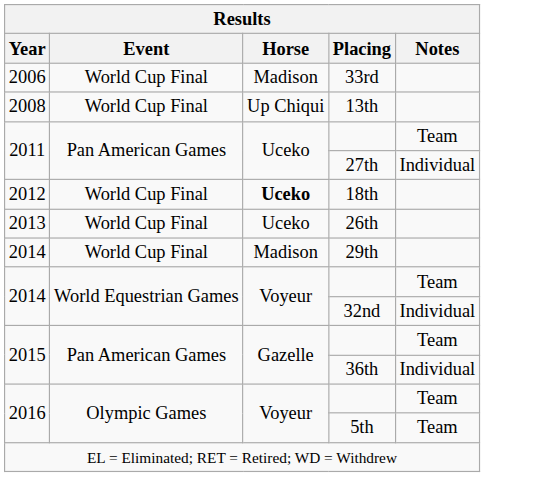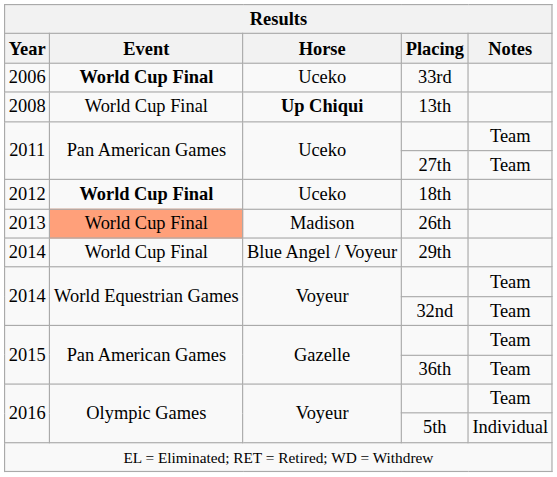 <table class="wikitable" style="text-align:center">
 <tr>
 <th colspan="11" align="center"><strong>Results</strong></th>
 </tr>
 <tr>
 <th>Year</th>
 <th>Event</th>
 <th>Horse</th>
 <th>Placing</th>
 <th>Notes</th>
 </tr>
 <tr>
 <td>2006</td>
-<td>World Cup Final</td>
-<td>Madison</td>
+<td><strong>World Cup Final</strong></td>
+<td>Uceko</td>
 <td>33rd</td>
 <td></td>
 </tr>
 <tr>
 <td>2008</td>
 <td>World Cup Final</td>
-<td>Up Chiqui</td>
+<td><strong>Up Chiqui</strong></td>
 <td>13th</td>
 <td></td>
 </tr>
 <tr>
 <td rowspan="2">2011</td>
 <td rowspan="2">Pan American Games</td>
 <td rowspan="2">Uceko</td>
 <td></td>
 <td>Team</td>
 </tr>
 <tr>
 <td>27th</td>
-<td>Individual</td>
+<td>Team</td>
 </tr>
 <tr>
 <td>2012</td>
-<td>World Cup Final</td>
-<td><strong>Uceko</strong></td>
+<td><strong>World Cup Final</strong></td>
+<td>Uceko</td>
 <td>18th</td>
 <td></td>
 </tr>
 <tr>
 <td>2013</td>
-<td>World Cup Final</td>
-<td>Uceko</td>
+<td style="background: lightsalmon;">World Cup Final</td>
+<td>Madison</td>
 <td>26th</td>
 <td></td>
 </tr>
 <tr>
 <td>2014</td>
 <td>World Cup Final</td>
-<td>Madison</td>
+<td>Blue Angel / Voyeur</td>
 <td>29th</td>
 <td></td>
 </tr>
 <tr>
 <td rowspan="2">2014</td>
 <td rowspan="2">World Equestrian Games</td>
 <td rowspan="2">Voyeur</td>
 <td></td>
 <td>Team</td>
 </tr>
 <tr>
 <td>32nd</td>
-<td>Individual</td>
+<td>Team</td>
 </tr>
 <tr>
 <td rowspan="2">2015</td>
 <td rowspan="2">Pan American Games</td>
 <td rowspan="2">Gazelle</td>
 <td></td>
 <td>Team</td>
 </tr>
 <tr>
 <td>36th</td>
-<td>Individual</td>
+<td>Team</td>
 </tr>
 <tr>
 <td rowspan="2">2016</td>
 <td rowspan="2">Olympic Games</td>
 <td rowspan="2">Voyeur</td>
 <td></td>
 <td>Team</td>
 </tr>
 <tr>
 <td>5th</td>
-<td>Team</td>
+<td>Individual</td>
 </tr>
 <tr>
 <td colspan="11" align="center"><small> EL = Eliminated; RET = Retired; WD = Withdrew </small></td>
 </tr>
 </table>
